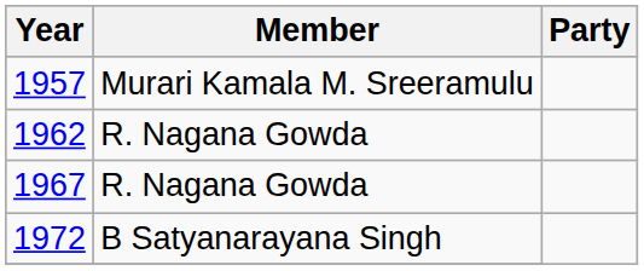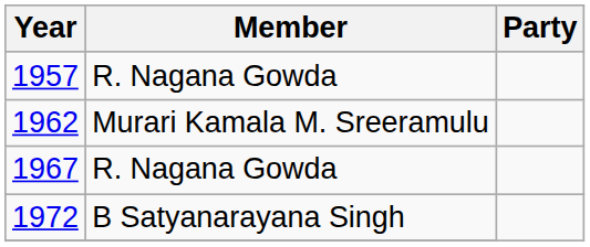 <table class="wikitable sortable">
 <tr>
 <th>Year</th>
 <th>Member</th>
 <th colspan="2">Party</th>
 </tr>
 <tr>
 <td><a href='#'>1957</a></td>
-<td>Murari Kamala M. Sreeramulu</td>
+<td>R. Nagana Gowda</td>
 <td></td>
 </tr>
 <tr>
 <td><a href='#'>1962</a></td>
-<td>R. Nagana Gowda</td>
+<td>Murari Kamala M. Sreeramulu</td>
 <td></td>
 </tr>
 <tr>
 <td><a href='#'>1967</a></td>
 <td>R. Nagana Gowda</td>
 <td></td>
 </tr>
 <tr>
 <td><a href='#'>1972</a></td>
 <td>B Satyanarayana Singh</td>
 </tr>
 <tr>
 </tr>
 </table>
